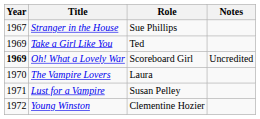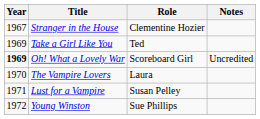 <table class="wikitable">
 <tr>
 <th>Year</th>
 <th>Title</th>
 <th>Role</th>
 <th>Notes</th>
 </tr>
 <tr>
 <td>1967</td>
 <td><em><a href='#'>Stranger in the House</a></em></td>
-<td>Sue Phillips</td>
+<td>Clementine Hozier</td>
 <td></td>
 </tr>
 <tr>
 <td>1969</td>
 <td><em><a href='#'>Take a Girl Like You</a></em></td>
 <td>Ted</td>
 <td></td>
 </tr>
 <tr>
 <td><strong>1969</strong></td>
 <td><em><a href='#'>Oh! What a Lovely War</a></em></td>
 <td>Scoreboard Girl</td>
 <td>Uncredited</td>
 </tr>
 <tr>
 <td>1970</td>
 <td><em><a href='#'>The Vampire Lovers</a></em></td>
 <td>Laura</td>
 <td></td>
 </tr>
 <tr>
 <td>1971</td>
 <td><em><a href='#'>Lust for a Vampire</a></em></td>
 <td>Susan Pelley</td>
 <td></td>
 </tr>
 <tr>
 <td>1972</td>
 <td><em><a href='#'>Young Winston</a></em></td>
-<td>Clementine Hozier</td>
+<td>Sue Phillips</td>
 <td></td>
 </tr>
 </table>
